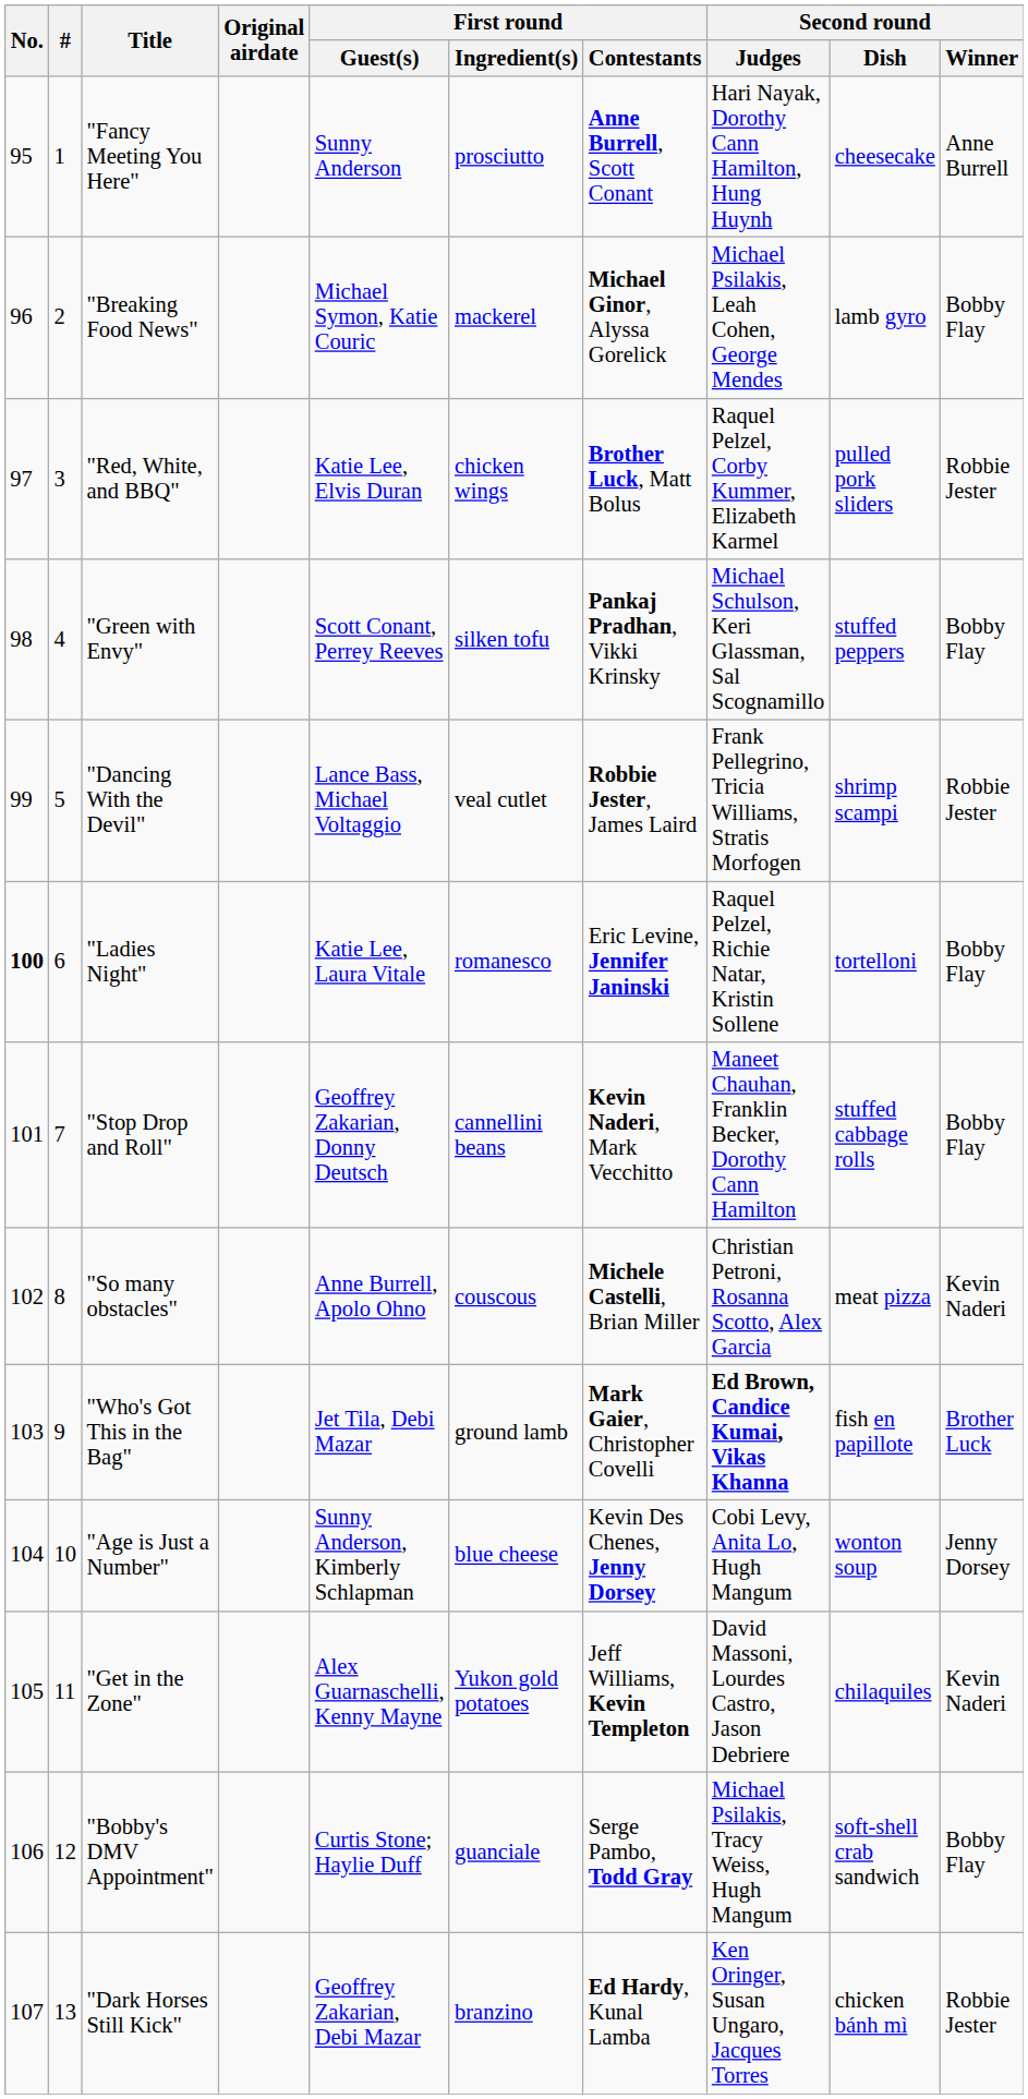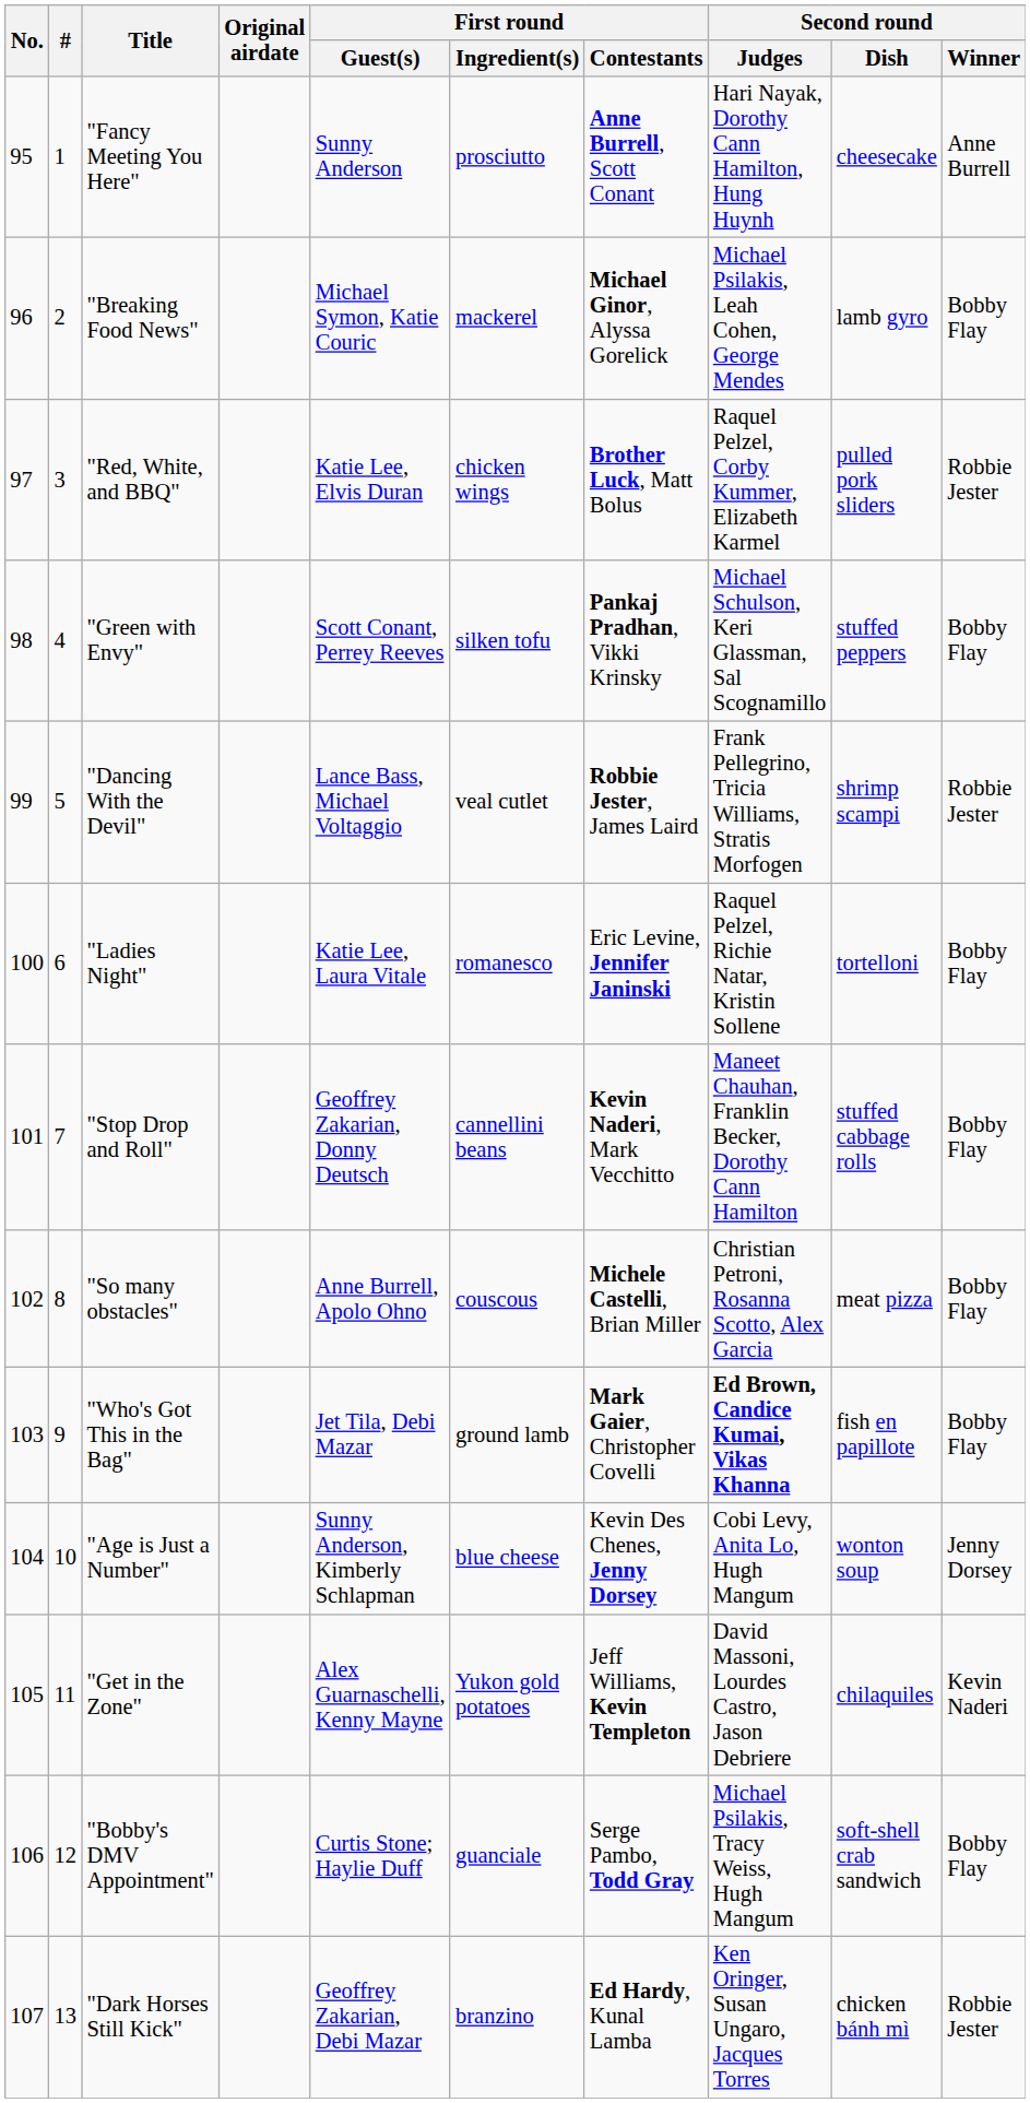 <table class="wikitable">
 <tr>
 <th rowspan="2">No.</th>
 <th rowspan="2">#</th>
 <th rowspan="2">Title</th>
 <th rowspan="2">Original airdate</th>
 <th colspan="3">First round</th>
 <th colspan="3">Second round</th>
 </tr>
 <tr>
 <th>Guest(s)</th>
 <th>Ingredient(s)</th>
 <th>Contestants</th>
 <th>Judges</th>
 <th>Dish</th>
 <th>Winner</th>
 </tr>
 <tr>
 <td>95</td>
 <td>1</td>
 <td>"Fancy Meeting You Here"</td>
 <td></td>
 <td><a href='#'>Sunny Anderson</a></td>
 <td><a href='#'>prosciutto</a></td>
 <td><strong><a href='#'>Anne Burrell</a></strong>, <a href='#'>Scott Conant</a></td>
 <td>Hari Nayak, <a href='#'>Dorothy Cann Hamilton</a>, <a href='#'>Hung Huynh</a></td>
 <td><a href='#'>cheesecake</a></td>
 <td>Anne Burrell</td>
 </tr>
 <tr>
 <td>96</td>
 <td>2</td>
 <td>"Breaking Food News"</td>
 <td></td>
 <td><a href='#'>Michael Symon</a>, <a href='#'>Katie Couric</a></td>
 <td><a href='#'>mackerel</a></td>
 <td><strong>Michael Ginor</strong>, Alyssa Gorelick</td>
 <td><a href='#'>Michael Psilakis</a>, Leah Cohen, <a href='#'>George Mendes</a></td>
 <td>lamb <a href='#'>gyro</a></td>
 <td>Bobby Flay</td>
 </tr>
 <tr>
 <td>97</td>
 <td>3</td>
 <td>"Red, White, and BBQ"</td>
 <td></td>
 <td><a href='#'>Katie Lee</a>, <a href='#'>Elvis Duran</a></td>
 <td><a href='#'>chicken wings</a></td>
 <td><strong><a href='#'>Brother Luck</a></strong>, Matt Bolus</td>
 <td>Raquel Pelzel, <a href='#'>Corby Kummer</a>, Elizabeth Karmel</td>
 <td><a href='#'>pulled pork</a> <a href='#'>sliders</a></td>
 <td>Robbie Jester</td>
 </tr>
 <tr>
 <td>98</td>
 <td>4</td>
 <td>"Green with Envy"</td>
 <td></td>
 <td><a href='#'>Scott Conant</a>, <a href='#'>Perrey Reeves</a></td>
 <td><a href='#'>silken tofu</a></td>
 <td><strong>Pankaj Pradhan</strong>, Vikki Krinsky</td>
 <td><a href='#'>Michael Schulson</a>, Keri Glassman, Sal Scognamillo</td>
 <td><a href='#'>stuffed peppers</a></td>
 <td>Bobby Flay</td>
 </tr>
 <tr>
 <td>99</td>
 <td>5</td>
 <td>"Dancing With the Devil"</td>
 <td></td>
 <td><a href='#'>Lance Bass</a>, <a href='#'>Michael Voltaggio</a></td>
 <td>veal cutlet</td>
 <td><strong>Robbie Jester</strong>, James Laird</td>
 <td>Frank Pellegrino, Tricia Williams, Stratis Morfogen</td>
 <td><a href='#'>shrimp scampi</a></td>
 <td>Robbie Jester</td>
 </tr>
 <tr>
-<td><strong>100</strong></td>
+<td>100</td>
 <td>6</td>
 <td>"Ladies Night"</td>
 <td></td>
 <td><a href='#'>Katie Lee</a>, <a href='#'>Laura Vitale</a></td>
 <td><a href='#'>romanesco</a></td>
 <td>Eric Levine, <strong><a href='#'>Jennifer Janinski</a></strong></td>
 <td>Raquel Pelzel, Richie Natar, Kristin Sollene</td>
 <td><a href='#'>tortelloni</a></td>
 <td>Bobby Flay</td>
 </tr>
 <tr>
 <td>101</td>
 <td>7</td>
 <td>"Stop Drop and Roll"</td>
 <td></td>
 <td><a href='#'>Geoffrey Zakarian</a>, <a href='#'>Donny Deutsch</a></td>
 <td><a href='#'>cannellini beans</a></td>
 <td><strong>Kevin Naderi</strong>, Mark Vecchitto</td>
 <td><a href='#'>Maneet Chauhan</a>, Franklin Becker, <a href='#'>Dorothy Cann Hamilton</a></td>
 <td><a href='#'>stuffed cabbage rolls</a></td>
 <td>Bobby Flay</td>
 </tr>
 <tr>
 <td>102</td>
 <td>8</td>
 <td>"So many obstacles"</td>
 <td></td>
 <td><a href='#'>Anne Burrell</a>, <a href='#'>Apolo Ohno</a></td>
 <td><a href='#'>couscous</a></td>
 <td><strong>Michele Castelli</strong>, Brian Miller</td>
 <td>Christian Petroni, <a href='#'>Rosanna Scotto</a>, <a href='#'>Alex Garcia</a></td>
 <td>meat <a href='#'>pizza</a></td>
-<td>Kevin Naderi</td>
+<td>Bobby Flay</td>
 </tr>
 <tr>
 <td>103</td>
 <td>9</td>
 <td>"Who's Got This in the Bag"</td>
 <td></td>
 <td><a href='#'>Jet Tila</a>, <a href='#'>Debi Mazar</a></td>
 <td>ground lamb</td>
 <td><strong>Mark Gaier</strong>, Christopher Covelli</td>
 <td><strong>Ed Brown, <a href='#'>Candice Kumai</a>, <a href='#'>Vikas Khanna</a></strong></td>
 <td>fish <a href='#'>en papillote</a></td>
-<td><a href='#'>Brother Luck</a></td>
+<td>Bobby Flay</td>
 </tr>
 <tr>
 <td>104</td>
 <td>10</td>
 <td>"Age is Just a Number"</td>
 <td></td>
 <td><a href='#'>Sunny Anderson</a>, Kimberly Schlapman</td>
 <td><a href='#'>blue cheese</a></td>
 <td>Kevin Des Chenes, <strong><a href='#'>Jenny Dorsey</a></strong></td>
 <td>Cobi Levy, <a href='#'>Anita Lo</a>, Hugh Mangum</td>
 <td><a href='#'>wonton soup</a></td>
 <td>Jenny Dorsey</td>
 </tr>
 <tr>
 <td>105</td>
 <td>11</td>
 <td>"Get in the Zone"</td>
 <td></td>
 <td><a href='#'>Alex Guarnaschelli</a>, <a href='#'>Kenny Mayne</a></td>
 <td><a href='#'>Yukon gold potatoes</a></td>
 <td>Jeff Williams, <strong>Kevin Templeton</strong></td>
 <td>David Massoni, Lourdes Castro, Jason Debriere</td>
 <td><a href='#'>chilaquiles</a></td>
 <td>Kevin Naderi</td>
 </tr>
 <tr>
 <td>106</td>
 <td>12</td>
 <td>"Bobby's DMV Appointment"</td>
 <td></td>
 <td><a href='#'>Curtis Stone</a>; <a href='#'>Haylie Duff</a></td>
 <td><a href='#'>guanciale</a></td>
 <td>Serge Pambo, <strong><a href='#'>Todd Gray</a></strong></td>
 <td><a href='#'>Michael Psilakis</a>, Tracy Weiss, Hugh Mangum</td>
 <td><a href='#'>soft-shell crab</a> sandwich</td>
 <td>Bobby Flay</td>
 </tr>
 <tr>
 <td>107</td>
 <td>13</td>
 <td>"Dark Horses Still Kick"</td>
 <td></td>
 <td><a href='#'>Geoffrey Zakarian</a>, <a href='#'>Debi Mazar</a></td>
 <td><a href='#'>branzino</a></td>
 <td><strong>Ed Hardy</strong>, Kunal Lamba</td>
 <td><a href='#'>Ken Oringer</a>, Susan Ungaro, <a href='#'>Jacques Torres</a></td>
 <td>chicken <a href='#'>bánh mì</a></td>
 <td>Robbie Jester</td>
 </tr>
 </table>
